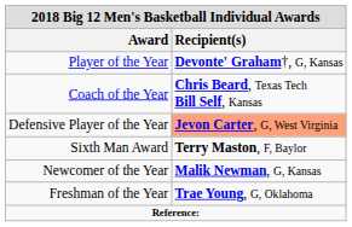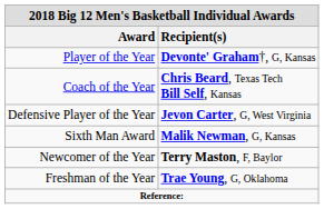 <table class="wikitable" style="white-space:nowrap; font-size:90%;">
 <tr>
 <td colspan="7" style="text-align:center; background:#ddd;"><strong>2018 Big 12 Men's Basketball Individual Awards</strong></td>
 </tr>
 <tr>
 <th style="text-align:right;">Award</th>
 <th style="text-align:left;">Recipient(s)</th>
 </tr>
 <tr>
 <td style="text-align:right;"><a href='#'>Player of the Year</a></td>
 <td style="text-align:left;"><strong><a href='#'>Devonte' Graham</a></strong>†, <small>G, Kansas</small><br></td>
 </tr>
 <tr>
 <td style="text-align:right;"><a href='#'>Coach of the Year</a></td>
 <td style="text-align:left;"><strong><a href='#'>Chris Beard</a></strong>, <small>Texas Tech</small><br><strong><a href='#'>Bill Self</a></strong>, <small>Kansas</small></td>
 </tr>
 <tr>
 <td style="text-align:right;">Defensive Player of the Year</td>
-<td style="background: lightsalmon; text-align:left;"><strong><a href='#'>Jevon Carter</a></strong>, <small>G, West Virginia</small><br></td>
+<td style="text-align:left;"><strong><a href='#'>Jevon Carter</a></strong>, <small>G, West Virginia</small><br></td>
 </tr>
 <tr>
 <td style="text-align:right;">Sixth Man Award</td>
-<td style="text-align:left;"><strong>Terry Maston</strong>, <small>F, Baylor</small><br></td>
+<td style="text-align:left;"><strong><a href='#'>Malik Newman</a></strong>, <small>G, Kansas</small><br></td>
 </tr>
 <tr>
 <td style="text-align:right;">Newcomer of the Year</td>
-<td style="text-align:left;"><strong><a href='#'>Malik Newman</a></strong>, <small>G, Kansas</small><br></td>
+<td style="text-align:left;"><strong>Terry Maston</strong>, <small>F, Baylor</small><br></td>
 </tr>
 <tr>
 <td style="text-align:right;">Freshman of the Year</td>
 <td style="text-align:left;"><strong><a href='#'>Trae Young</a></strong>, <small>G, Oklahoma</small><br></td>
 </tr>
 <tr>
 <td colspan="4"  style="font-size:8pt; text-align:center;"><strong>Reference:</strong></td>
 </tr>
 </table>
